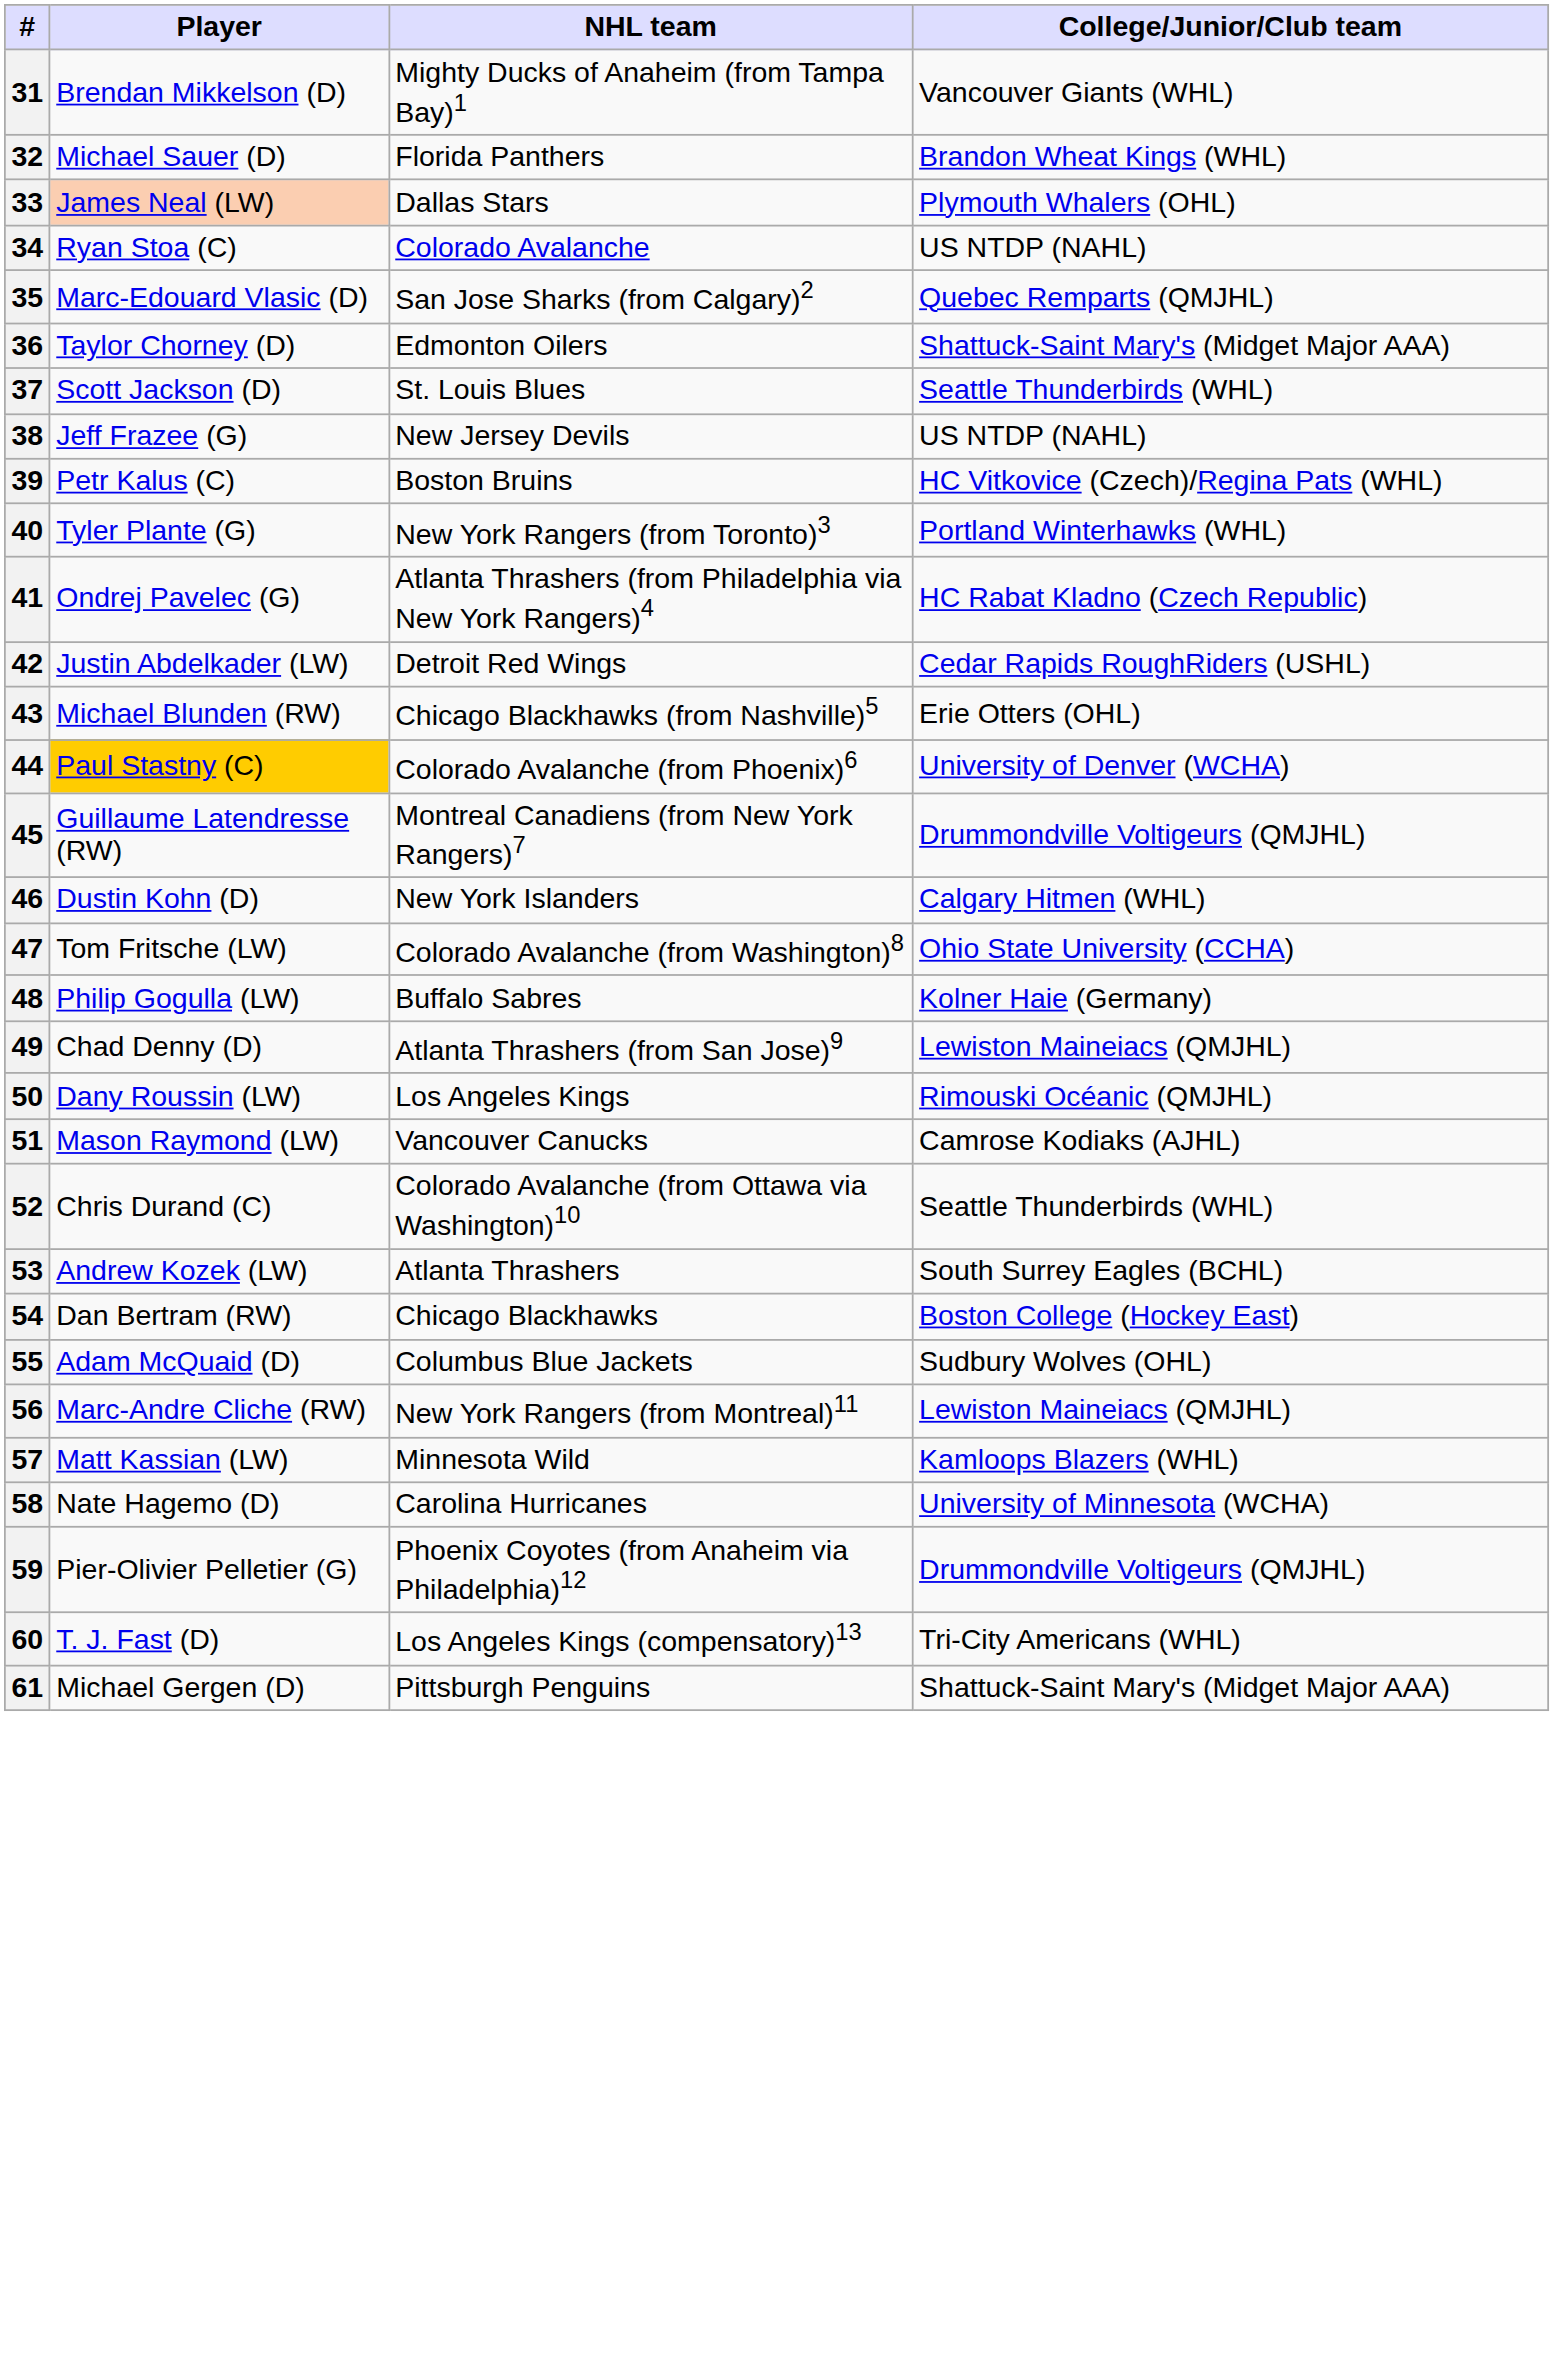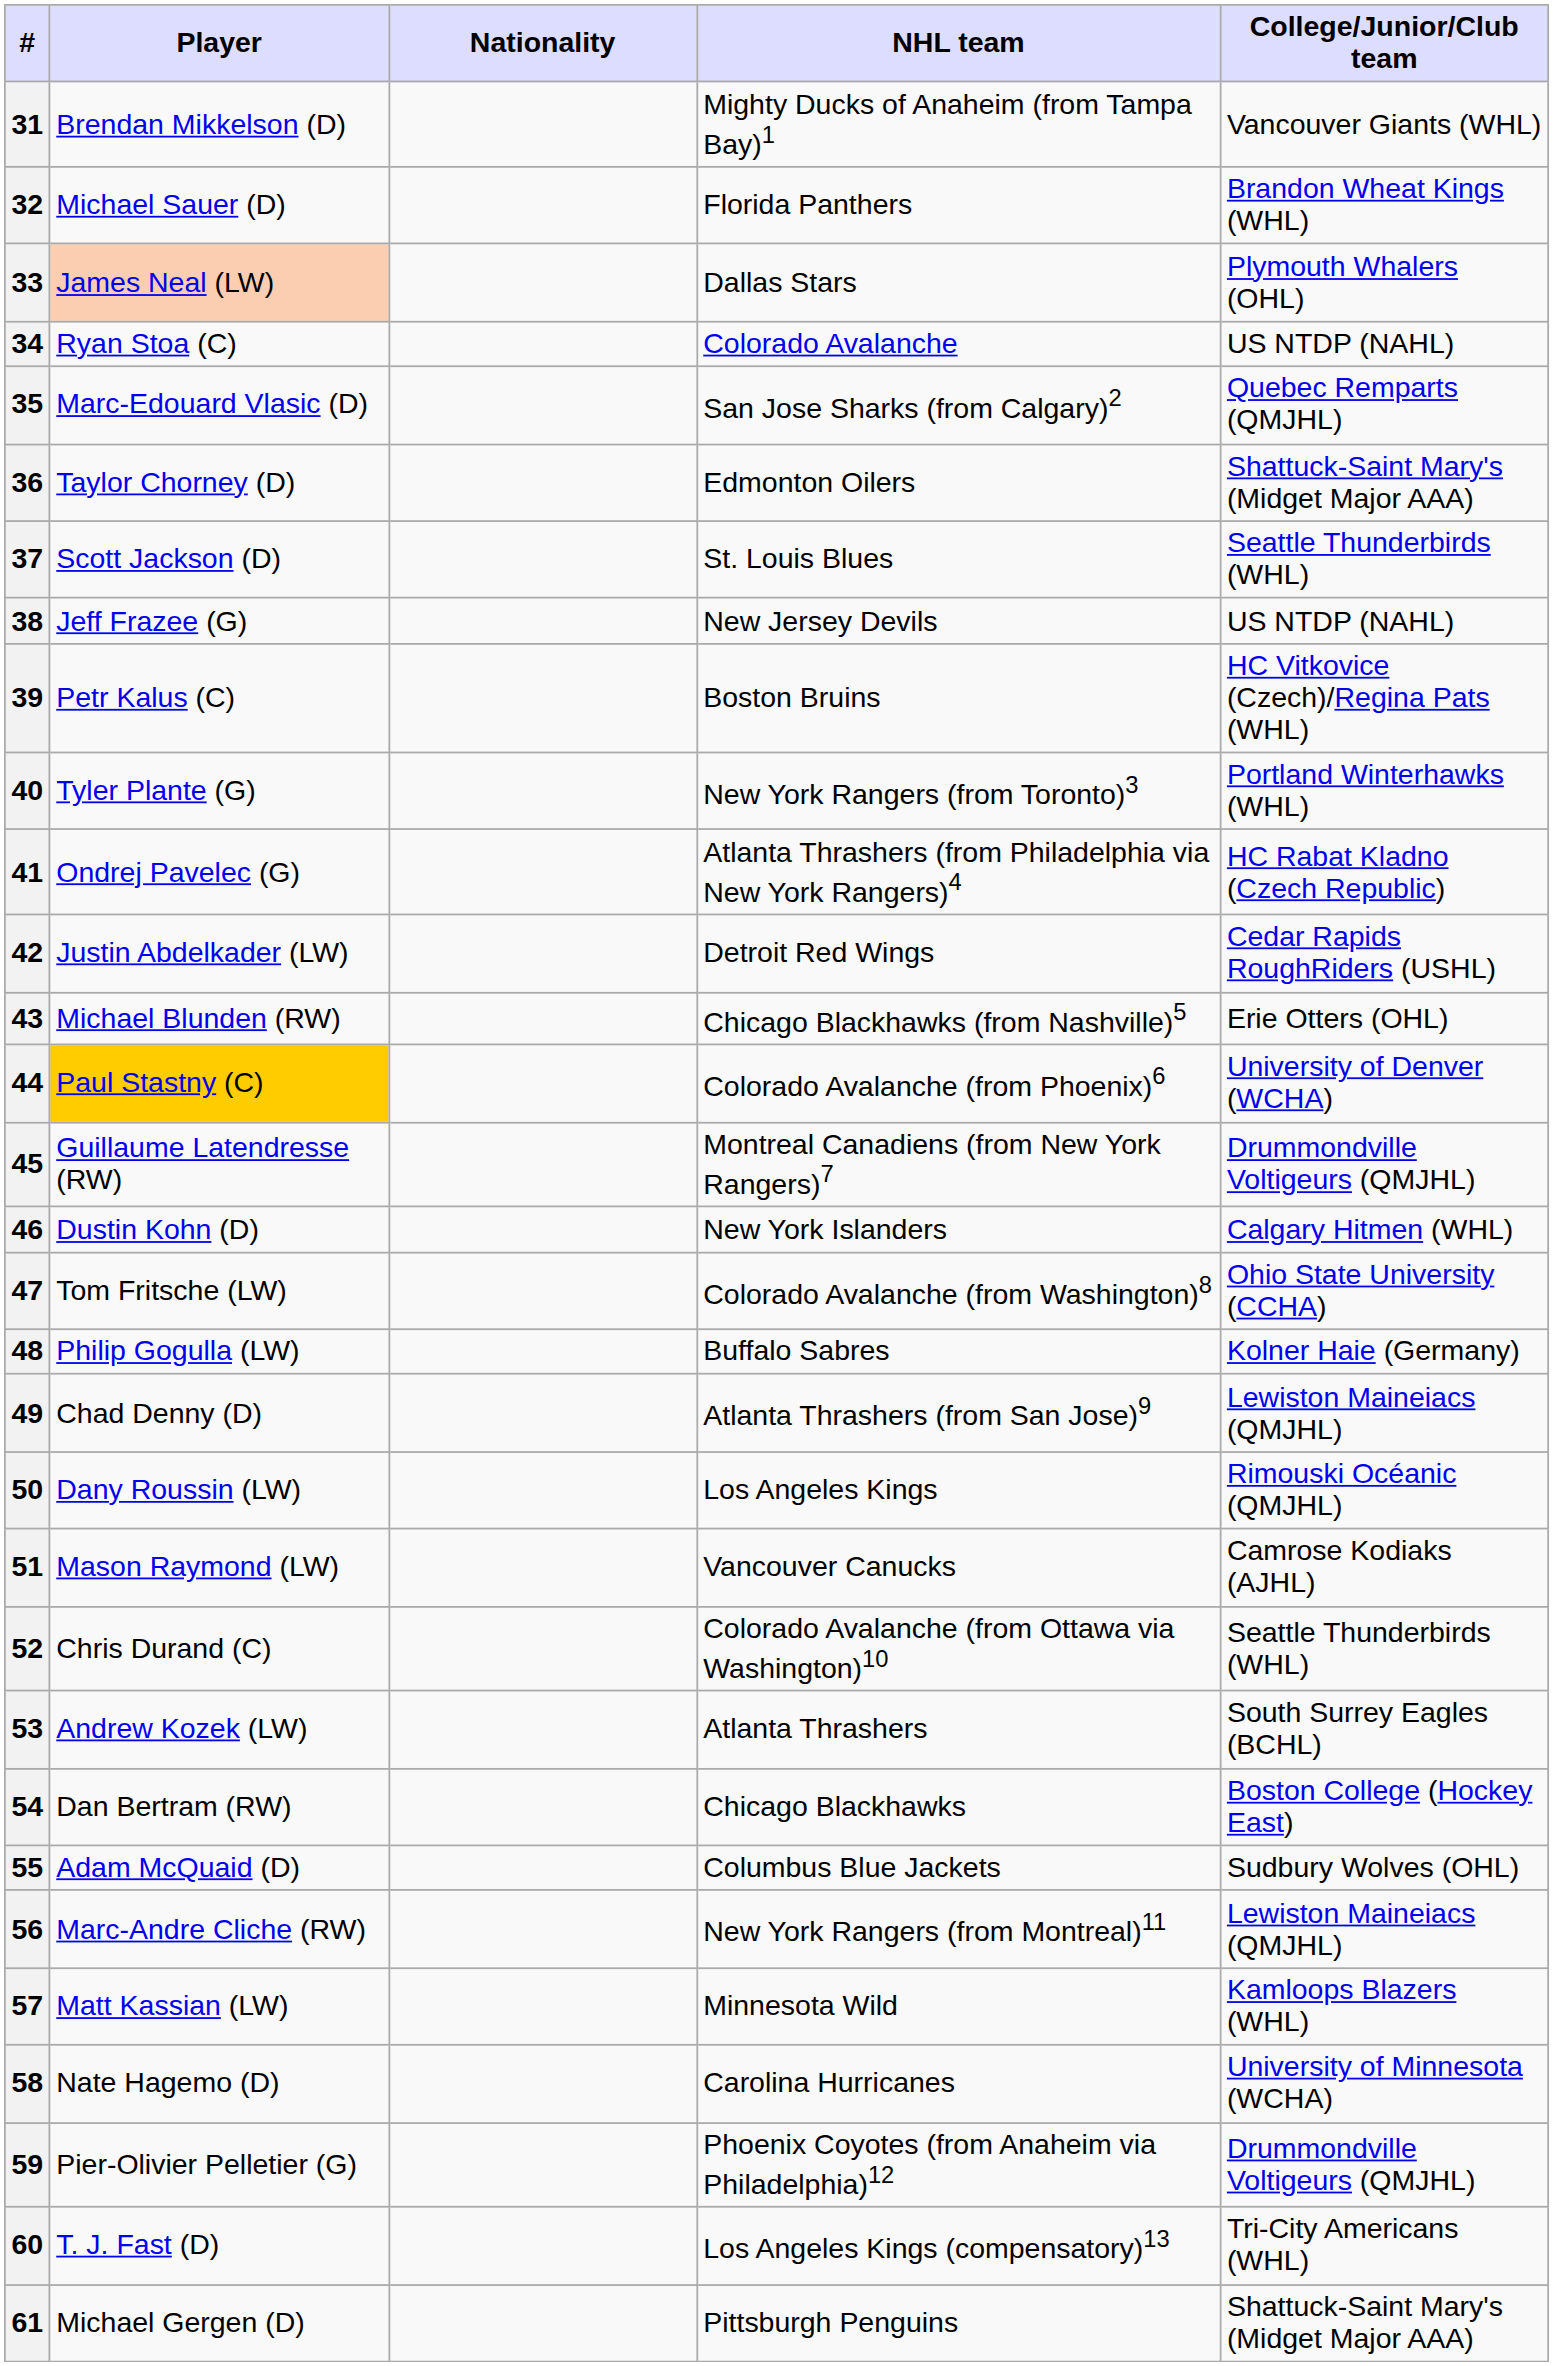 <table class="wikitable">
 <tr>
 <th style="background:#ddf; width:2.75%;">#</th>
 <th style="background:#ddf; width:22.0%;">Player</th>
+<th style="background:#ddf; width:20.0%;">Nationality</th>
 <th style="background:#ddf; width:34.0%;">NHL team</th>
 <th style="background:#ddf; width:100.0%;">College/Junior/Club team</th>
 </tr>
 <tr>
 <th>31</th>
 <td><a href='#'>Brendan Mikkelson</a> (D)</td>
+<td></td>
 <td>Mighty Ducks of Anaheim (from Tampa Bay)<sup>1</sup></td>
 <td>Vancouver Giants (WHL)</td>
 </tr>
 <tr>
 <th>32</th>
 <td><a href='#'>Michael Sauer</a> (D)</td>
+<td></td>
 <td>Florida Panthers</td>
 <td><a href='#'>Brandon Wheat Kings</a> (WHL)</td>
 </tr>
 <tr>
 <th>33</th>
 <td bgcolor="#FBCEB1"><a href='#'>James Neal</a> (LW)</td>
+<td></td>
 <td>Dallas Stars</td>
 <td><a href='#'>Plymouth Whalers</a> (OHL)</td>
 </tr>
 <tr>
 <th>34</th>
 <td><a href='#'>Ryan Stoa</a> (C)</td>
+<td></td>
 <td><a href='#'>Colorado Avalanche</a></td>
 <td>US NTDP (NAHL)</td>
 </tr>
 <tr>
 <th>35</th>
 <td><a href='#'>Marc-Edouard Vlasic</a> (D)</td>
+<td></td>
 <td>San Jose Sharks (from Calgary)<sup>2</sup></td>
 <td><a href='#'>Quebec Remparts</a> (QMJHL)</td>
 </tr>
 <tr>
 <th>36</th>
 <td><a href='#'>Taylor Chorney</a> (D)</td>
+<td></td>
 <td>Edmonton Oilers</td>
 <td><a href='#'>Shattuck-Saint Mary's</a> (Midget Major AAA)</td>
 </tr>
 <tr>
 <th>37</th>
 <td><a href='#'>Scott Jackson</a> (D)</td>
+<td></td>
 <td>St. Louis Blues</td>
 <td><a href='#'>Seattle Thunderbirds</a> (WHL)</td>
 </tr>
 <tr>
 <th>38</th>
 <td><a href='#'>Jeff Frazee</a> (G)</td>
+<td></td>
 <td>New Jersey Devils</td>
 <td>US NTDP (NAHL)</td>
 </tr>
 <tr>
 <th>39</th>
 <td><a href='#'>Petr Kalus</a> (C)</td>
+<td></td>
 <td>Boston Bruins</td>
 <td><a href='#'>HC Vitkovice</a> (Czech)/<a href='#'>Regina Pats</a> (WHL)</td>
 </tr>
 <tr>
 <th>40</th>
 <td><a href='#'>Tyler Plante</a> (G)</td>
+<td></td>
 <td>New York Rangers (from Toronto)<sup>3</sup></td>
 <td><a href='#'>Portland Winterhawks</a> (WHL)</td>
 </tr>
 <tr>
 <th>41</th>
 <td><a href='#'>Ondrej Pavelec</a> (G)</td>
+<td></td>
 <td>Atlanta Thrashers (from Philadelphia via New York Rangers)<sup>4</sup></td>
 <td><a href='#'>HC Rabat Kladno</a> (<a href='#'>Czech Republic</a>)</td>
 </tr>
 <tr>
 <th>42</th>
 <td><a href='#'>Justin Abdelkader</a> (LW)</td>
+<td></td>
 <td>Detroit Red Wings</td>
 <td><a href='#'>Cedar Rapids RoughRiders</a> (USHL)</td>
 </tr>
 <tr>
 <th>43</th>
 <td><a href='#'>Michael Blunden</a> (RW)</td>
+<td></td>
 <td>Chicago Blackhawks (from Nashville)<sup>5</sup></td>
 <td>Erie Otters (OHL)</td>
 </tr>
 <tr>
 <th>44</th>
 <td bgcolor="#FFCC00"><a href='#'>Paul Stastny</a> (C)</td>
+<td></td>
 <td>Colorado Avalanche (from Phoenix)<sup>6</sup></td>
 <td><a href='#'>University of Denver</a> (<a href='#'>WCHA</a>)</td>
 </tr>
 <tr>
 <th>45</th>
 <td><a href='#'>Guillaume Latendresse</a> (RW)</td>
+<td></td>
 <td>Montreal Canadiens (from New York Rangers)<sup>7</sup></td>
 <td><a href='#'>Drummondville Voltigeurs</a> (QMJHL)</td>
 </tr>
 <tr>
 <th>46</th>
 <td><a href='#'>Dustin Kohn</a> (D)</td>
+<td></td>
 <td>New York Islanders</td>
 <td><a href='#'>Calgary Hitmen</a> (WHL)</td>
 </tr>
 <tr>
 <th>47</th>
 <td>Tom Fritsche (LW)</td>
+<td></td>
 <td>Colorado Avalanche (from Washington)<sup>8</sup></td>
 <td><a href='#'>Ohio State University</a> (<a href='#'>CCHA</a>)</td>
 </tr>
 <tr>
 <th>48</th>
 <td><a href='#'>Philip Gogulla</a> (LW)</td>
+<td></td>
 <td>Buffalo Sabres</td>
 <td><a href='#'>Kolner Haie</a> (Germany)</td>
 </tr>
 <tr>
 <th>49</th>
 <td>Chad Denny (D)</td>
+<td></td>
 <td>Atlanta Thrashers (from San Jose)<sup>9</sup></td>
 <td><a href='#'>Lewiston Maineiacs</a> (QMJHL)</td>
 </tr>
 <tr>
 <th>50</th>
 <td><a href='#'>Dany Roussin</a> (LW)</td>
+<td></td>
 <td>Los Angeles Kings</td>
 <td><a href='#'>Rimouski Océanic</a> (QMJHL)</td>
 </tr>
 <tr>
 <th>51</th>
 <td><a href='#'>Mason Raymond</a> (LW)</td>
+<td></td>
 <td>Vancouver Canucks</td>
 <td>Camrose Kodiaks (AJHL)</td>
 </tr>
 <tr>
 <th>52</th>
 <td>Chris Durand (C)</td>
+<td></td>
 <td>Colorado Avalanche (from Ottawa via Washington)<sup>10</sup></td>
 <td>Seattle Thunderbirds (WHL)</td>
 </tr>
 <tr>
 <th>53</th>
 <td><a href='#'>Andrew Kozek</a> (LW)</td>
+<td></td>
 <td>Atlanta Thrashers</td>
 <td>South Surrey Eagles (BCHL)</td>
 </tr>
 <tr>
 <th>54</th>
 <td>Dan Bertram (RW)</td>
+<td></td>
 <td>Chicago Blackhawks</td>
 <td><a href='#'>Boston College</a> (<a href='#'>Hockey East</a>)</td>
 </tr>
 <tr>
 <th>55</th>
 <td><a href='#'>Adam McQuaid</a> (D)</td>
+<td></td>
 <td>Columbus Blue Jackets</td>
 <td>Sudbury Wolves (OHL)</td>
 </tr>
 <tr>
 <th>56</th>
 <td><a href='#'>Marc-Andre Cliche</a> (RW)</td>
+<td></td>
 <td>New York Rangers (from Montreal)<sup>11</sup></td>
 <td><a href='#'>Lewiston Maineiacs</a> (QMJHL)</td>
 </tr>
 <tr>
 <th>57</th>
 <td><a href='#'>Matt Kassian</a> (LW)</td>
+<td></td>
 <td>Minnesota Wild</td>
 <td><a href='#'>Kamloops Blazers</a> (WHL)</td>
 </tr>
 <tr>
 <th>58</th>
 <td>Nate Hagemo (D)</td>
+<td></td>
 <td>Carolina Hurricanes</td>
 <td><a href='#'>University of Minnesota</a> (WCHA)</td>
 </tr>
 <tr>
 <th>59</th>
 <td>Pier-Olivier Pelletier (G)</td>
+<td></td>
 <td>Phoenix Coyotes (from Anaheim via Philadelphia)<sup>12</sup></td>
 <td><a href='#'>Drummondville Voltigeurs</a> (QMJHL)</td>
 </tr>
 <tr>
 <th>60</th>
 <td><a href='#'>T. J. Fast</a> (D)</td>
+<td></td>
 <td>Los Angeles Kings (compensatory)<sup>13</sup></td>
 <td>Tri-City Americans (WHL)</td>
 </tr>
 <tr>
 <th>61</th>
 <td>Michael Gergen (D)</td>
+<td></td>
 <td>Pittsburgh Penguins</td>
 <td>Shattuck-Saint Mary's (Midget Major AAA)</td>
 </tr>
 </table>
